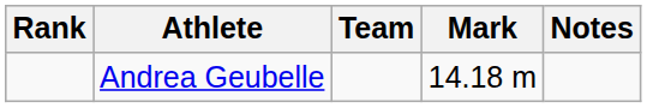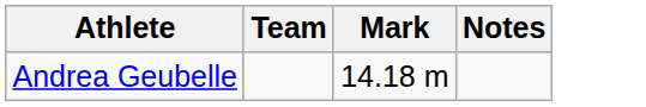 <table class="wikitable sortable">
 <tr>
-<th>Rank</th>
 <th>Athlete</th>
 <th>Team</th>
 <th>Mark</th>
 <th>Notes</th>
 </tr>
 <tr>
-<td align=center></td>
 <td><a href='#'>Andrea Geubelle</a></td>
 <td></td>
 <td>14.18 m</td>
 <td></td>
 </tr>
 </table>
